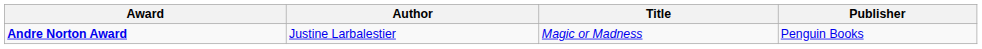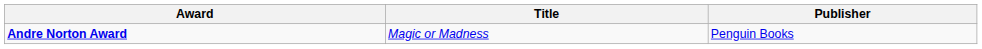 <table class="wikitable" width=100%>
 <tr>
 <th>Award</th>
-<th>Author</th>
 <th>Title</th>
 <th>Publisher</th>
 </tr>
 <tr>
 <td><strong><a href='#'>Andre Norton Award</a></strong></td>
-<td><a href='#'>Justine Larbalestier</a></td>
 <td><em><a href='#'>Magic or Madness</a></em></td>
 <td><a href='#'>Penguin Books</a></td>
 </tr>
 </table>
